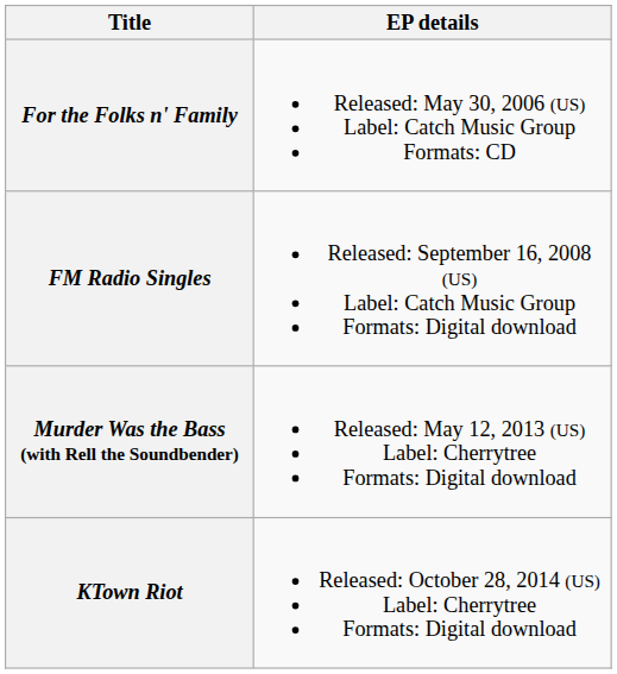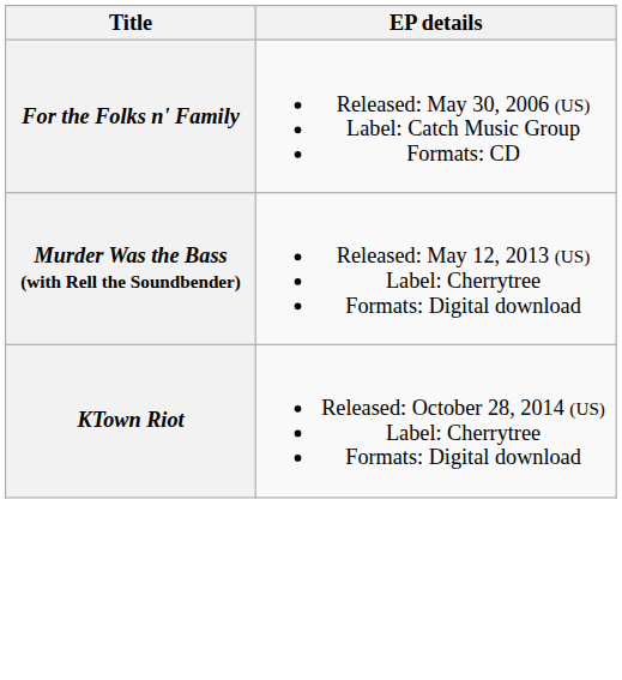 <table class="wikitable plainrowheaders" style="text-align:center;" border="1">
 <tr>
 <th scope="col" style="width:11em;">Title</th>
 <th scope="col" style="width:16em;">EP details</th>
 </tr>
 <tr>
 <th scope="row"><em>For the Folks n' Family</em></th>
 <td><br><ul><li>Released: May 30, 2006 <small>(US)</small></li><li>Label: Catch Music Group</li><li>Formats: CD</li></ul></td>
 </tr>
 <tr>
-<th scope="row"><em>FM Radio Singles</em></th>
-<td><br><ul><li>Released: September 16, 2008 <small>(US)</small></li><li>Label: Catch Music Group</li><li>Formats: Digital download</li></ul></td>
-</tr>
-<tr>
 <th scope="row"><em>Murder Was the Bass</em><br><small>(with Rell the Soundbender)</small></th>
 <td><br><ul><li>Released: May 12, 2013 <small>(US)</small></li><li>Label: Cherrytree</li><li>Formats: Digital download</li></ul></td>
 </tr>
 <tr>
 <th scope="row"><em>KTown Riot</em></th>
 <td><br><ul><li>Released: October 28, 2014 <small>(US)</small></li><li>Label: Cherrytree</li><li>Formats: Digital download</li></ul></td>
 </tr>
 </table>
